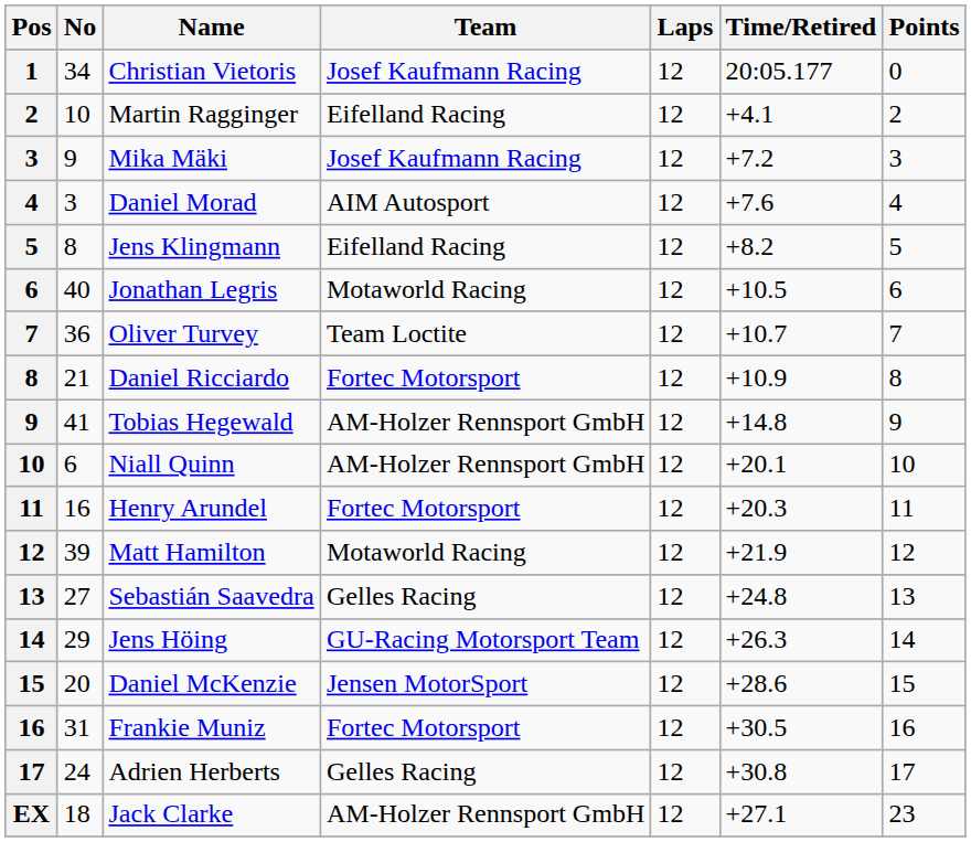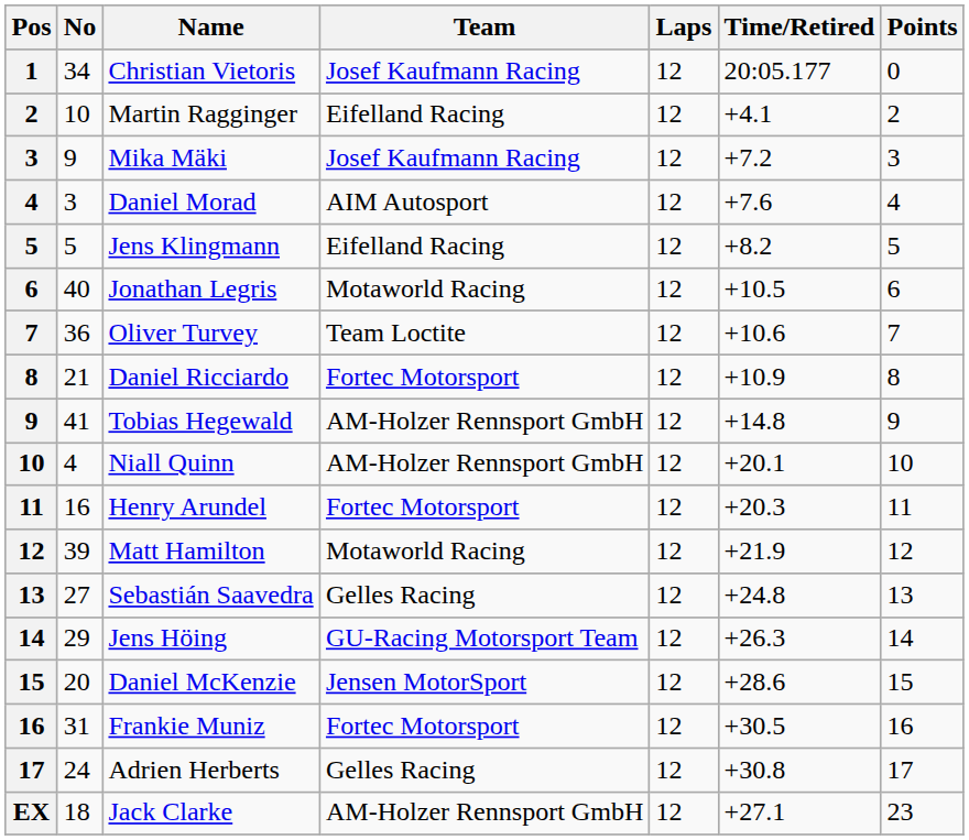 <table class="wikitable mw-collapsible mw-collapsed" style="font-size: 90%">
 <tr>
 <th>Pos</th>
 <th>No</th>
 <th>Name</th>
 <th>Team</th>
 <th>Laps</th>
 <th>Time/Retired</th>
 <th>Points</th>
 </tr>
 <tr>
 <th>1</th>
 <td>34</td>
 <td> <a href='#'>Christian Vietoris</a></td>
 <td><a href='#'>Josef Kaufmann Racing</a></td>
 <td>12</td>
 <td>20:05.177</td>
 <td>0</td>
 </tr>
 <tr>
 <th>2</th>
 <td>10</td>
 <td> Martin Ragginger</td>
 <td>Eifelland Racing</td>
 <td>12</td>
 <td>+4.1</td>
 <td>2</td>
 </tr>
 <tr>
 <th>3</th>
 <td>9</td>
 <td> <a href='#'>Mika Mäki</a></td>
 <td><a href='#'>Josef Kaufmann Racing</a></td>
 <td>12</td>
 <td>+7.2</td>
 <td>3</td>
 </tr>
 <tr>
 <th>4</th>
 <td>3</td>
 <td> <a href='#'>Daniel Morad</a></td>
 <td>AIM Autosport</td>
 <td>12</td>
 <td>+7.6</td>
 <td>4</td>
 </tr>
 <tr>
 <th>5</th>
-<td>8</td>
+<td>5</td>
 <td> <a href='#'>Jens Klingmann</a></td>
 <td>Eifelland Racing</td>
 <td>12</td>
 <td>+8.2</td>
 <td>5</td>
 </tr>
 <tr>
 <th>6</th>
 <td>40</td>
 <td> <a href='#'>Jonathan Legris</a></td>
 <td>Motaworld Racing</td>
 <td>12</td>
 <td>+10.5</td>
 <td>6</td>
 </tr>
 <tr>
 <th>7</th>
 <td>36</td>
 <td> <a href='#'>Oliver Turvey</a></td>
 <td>Team Loctite</td>
 <td>12</td>
-<td>+10.7</td>
+<td>+10.6</td>
 <td>7</td>
 </tr>
 <tr>
 <th>8</th>
 <td>21</td>
 <td> <a href='#'>Daniel Ricciardo</a></td>
 <td><a href='#'>Fortec Motorsport</a></td>
 <td>12</td>
 <td>+10.9</td>
 <td>8</td>
 </tr>
 <tr>
 <th>9</th>
 <td>41</td>
 <td> <a href='#'>Tobias Hegewald</a></td>
 <td>AM-Holzer Rennsport GmbH</td>
 <td>12</td>
 <td>+14.8</td>
 <td>9</td>
 </tr>
 <tr>
 <th>10</th>
-<td>6</td>
+<td>4</td>
 <td> <a href='#'>Niall Quinn</a></td>
 <td>AM-Holzer Rennsport GmbH</td>
 <td>12</td>
 <td>+20.1</td>
 <td>10</td>
 </tr>
 <tr>
 <th>11</th>
 <td>16</td>
 <td> <a href='#'>Henry Arundel</a></td>
 <td><a href='#'>Fortec Motorsport</a></td>
 <td>12</td>
 <td>+20.3</td>
 <td>11</td>
 </tr>
 <tr>
 <th>12</th>
 <td>39</td>
 <td> <a href='#'>Matt Hamilton</a></td>
 <td>Motaworld Racing</td>
 <td>12</td>
 <td>+21.9</td>
 <td>12</td>
 </tr>
 <tr>
 <th>13</th>
 <td>27</td>
 <td> <a href='#'>Sebastián Saavedra</a></td>
 <td>Gelles Racing</td>
 <td>12</td>
 <td>+24.8</td>
 <td>13</td>
 </tr>
 <tr>
 <th>14</th>
 <td>29</td>
 <td> <a href='#'>Jens Höing</a></td>
 <td><a href='#'>GU-Racing Motorsport Team</a></td>
 <td>12</td>
 <td>+26.3</td>
 <td>14</td>
 </tr>
 <tr>
 <th>15</th>
 <td>20</td>
 <td> <a href='#'>Daniel McKenzie</a></td>
 <td><a href='#'>Jensen MotorSport</a></td>
 <td>12</td>
 <td>+28.6</td>
 <td>15</td>
 </tr>
 <tr>
 <th>16</th>
 <td>31</td>
 <td> <a href='#'>Frankie Muniz</a></td>
 <td><a href='#'>Fortec Motorsport</a></td>
 <td>12</td>
 <td>+30.5</td>
 <td>16</td>
 </tr>
 <tr>
 <th>17</th>
 <td>24</td>
 <td> Adrien Herberts</td>
 <td>Gelles Racing</td>
 <td>12</td>
 <td>+30.8</td>
 <td>17</td>
 </tr>
 <tr>
 <th>EX</th>
 <td>18</td>
 <td> <a href='#'>Jack Clarke</a></td>
 <td>AM-Holzer Rennsport GmbH</td>
 <td>12</td>
 <td>+27.1</td>
 <td>23</td>
 </tr>
 </table>
